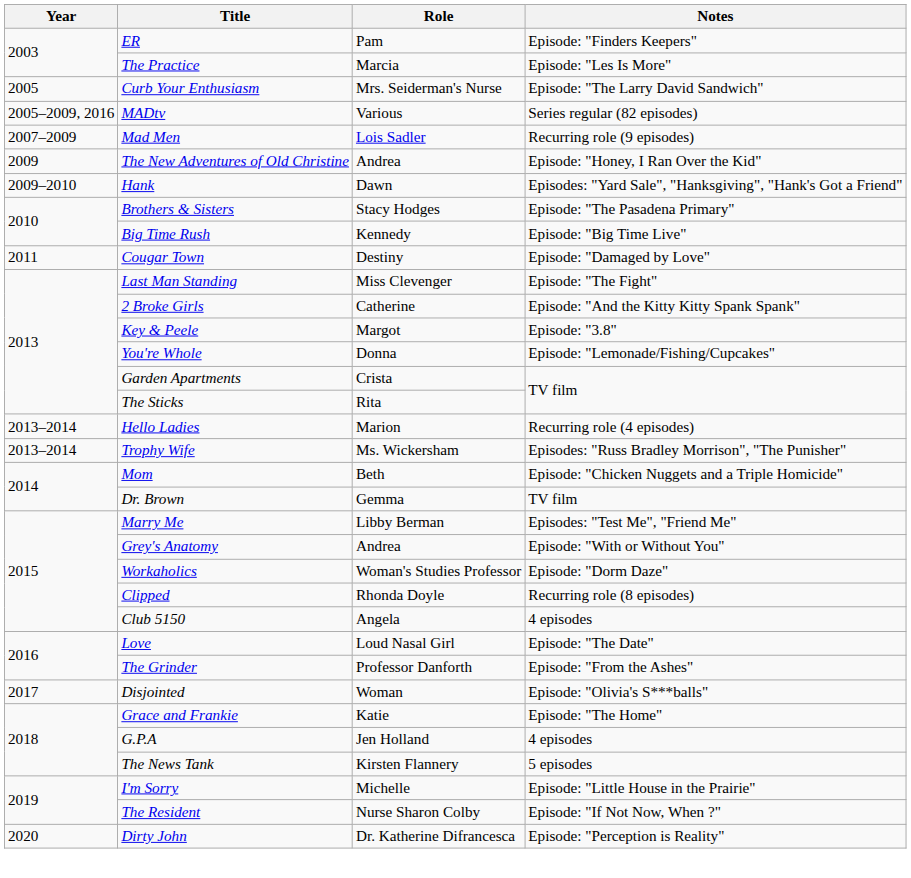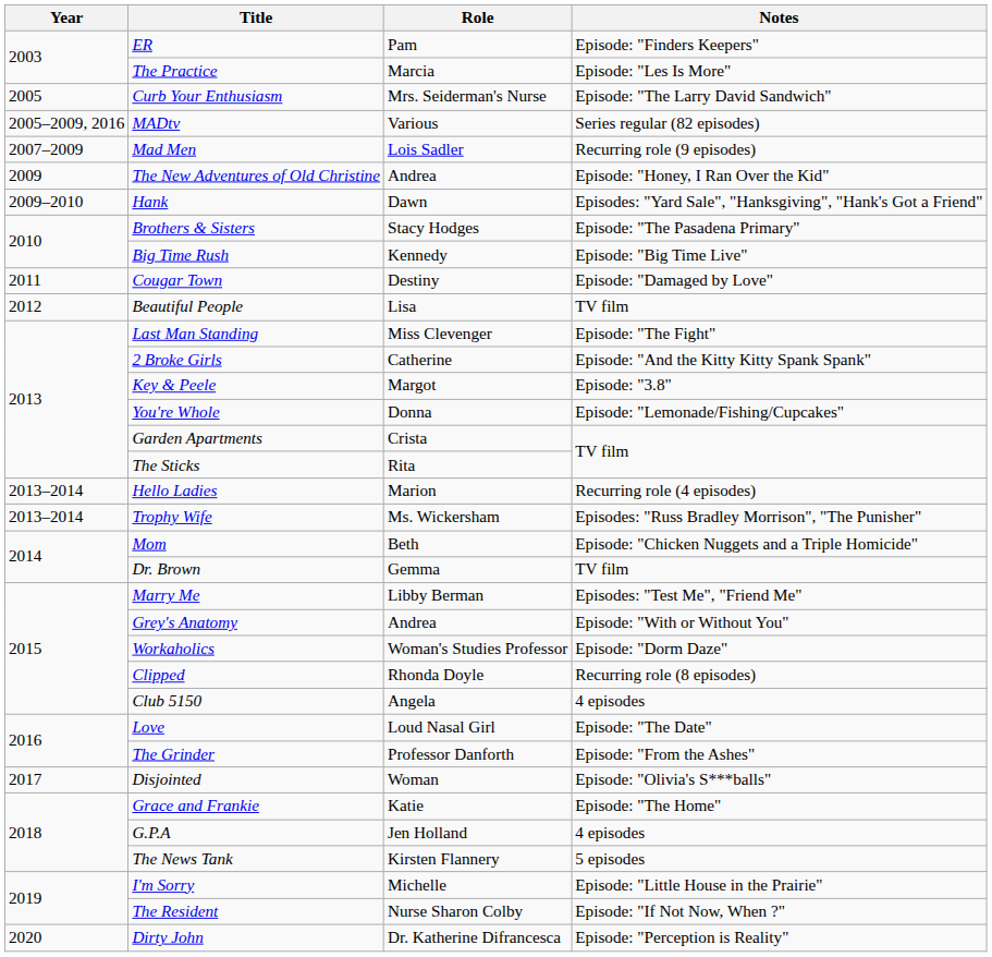 <table class="wikitable sortable">
 <tr>
 <th>Year</th>
 <th>Title</th>
 <th>Role</th>
 <th class="unsortable">Notes</th>
 </tr>
 <tr>
 <td rowspan="2">2003</td>
 <td><em><a href='#'>ER</a></em></td>
 <td>Pam</td>
 <td>Episode: "Finders Keepers"</td>
 </tr>
 <tr>
 <td><em><a href='#'>The Practice</a></em></td>
 <td>Marcia</td>
 <td>Episode: "Les Is More"</td>
 </tr>
 <tr>
 <td>2005</td>
 <td><em><a href='#'>Curb Your Enthusiasm</a></em></td>
 <td>Mrs. Seiderman's Nurse</td>
 <td>Episode: "The Larry David Sandwich"</td>
 </tr>
 <tr>
 <td>2005–2009, 2016</td>
 <td><em><a href='#'>MADtv</a></em></td>
 <td>Various</td>
 <td>Series regular (82 episodes)</td>
 </tr>
 <tr>
 <td>2007–2009</td>
 <td><em><a href='#'>Mad Men</a></em></td>
 <td><a href='#'>Lois Sadler</a></td>
 <td>Recurring role (9 episodes)</td>
 </tr>
 <tr>
 <td>2009</td>
 <td><em><a href='#'>The New Adventures of Old Christine</a></em></td>
 <td>Andrea</td>
 <td>Episode: "Honey, I Ran Over the Kid"</td>
 </tr>
 <tr>
 <td>2009–2010</td>
 <td><em><a href='#'>Hank</a></em></td>
 <td>Dawn</td>
 <td>Episodes: "Yard Sale", "Hanksgiving", "Hank's Got a Friend"</td>
 </tr>
 <tr>
 <td rowspan="2">2010</td>
 <td><em><a href='#'>Brothers & Sisters</a></em></td>
 <td>Stacy Hodges</td>
 <td>Episode: "The Pasadena Primary"</td>
 </tr>
 <tr>
 <td><em><a href='#'>Big Time Rush</a></em></td>
 <td>Kennedy</td>
 <td>Episode: "Big Time Live"</td>
 </tr>
 <tr>
 <td>2011</td>
 <td><em><a href='#'>Cougar Town</a></em></td>
 <td>Destiny</td>
 <td>Episode: "Damaged by Love"</td>
+</tr>
+<tr>
+<td>2012</td>
+<td><em>Beautiful People</em></td>
+<td>Lisa</td>
+<td>TV film</td>
 </tr>
 <tr>
 <td rowspan="6">2013</td>
 <td><em><a href='#'>Last Man Standing</a></em></td>
 <td>Miss Clevenger</td>
 <td>Episode: "The Fight"</td>
 </tr>
 <tr>
 <td><em><a href='#'>2 Broke Girls</a></em></td>
 <td>Catherine</td>
 <td>Episode: "And the Kitty Kitty Spank Spank"</td>
 </tr>
 <tr>
 <td><em><a href='#'>Key & Peele</a></em></td>
 <td>Margot</td>
 <td>Episode: "3.8"</td>
 </tr>
 <tr>
 <td><em><a href='#'>You're Whole</a></em></td>
 <td>Donna</td>
 <td>Episode: "Lemonade/Fishing/Cupcakes"</td>
 </tr>
 <tr>
 <td><em>Garden Apartments</em></td>
 <td>Crista</td>
 <td rowspan="2">TV film</td>
 </tr>
 <tr>
 <td><em>The Sticks</em></td>
 <td>Rita</td>
 </tr>
 <tr>
 <td>2013–2014</td>
 <td><em><a href='#'>Hello Ladies</a></em></td>
 <td>Marion</td>
 <td>Recurring role (4 episodes)</td>
 </tr>
 <tr>
 <td>2013–2014</td>
 <td><em><a href='#'>Trophy Wife</a></em></td>
 <td>Ms. Wickersham</td>
 <td>Episodes: "Russ Bradley Morrison", "The Punisher"</td>
 </tr>
 <tr>
 <td rowspan="2">2014</td>
 <td><em><a href='#'>Mom</a></em></td>
 <td>Beth</td>
 <td>Episode: "Chicken Nuggets and a Triple Homicide"</td>
 </tr>
 <tr>
 <td><em>Dr. Brown</em></td>
 <td>Gemma</td>
 <td>TV film</td>
 </tr>
 <tr>
 <td rowspan="5">2015</td>
 <td><em><a href='#'>Marry Me</a></em></td>
 <td>Libby Berman</td>
 <td>Episodes: "Test Me", "Friend Me"</td>
 </tr>
 <tr>
 <td><em><a href='#'>Grey's Anatomy</a></em></td>
 <td>Andrea</td>
 <td>Episode: "With or Without You"</td>
 </tr>
 <tr>
 <td><em><a href='#'>Workaholics</a></em></td>
 <td>Woman's Studies Professor</td>
 <td>Episode: "Dorm Daze"</td>
 </tr>
 <tr>
 <td><em><a href='#'>Clipped</a></em></td>
 <td>Rhonda Doyle</td>
 <td>Recurring role (8 episodes)</td>
 </tr>
 <tr>
 <td><em>Club 5150</em></td>
 <td>Angela</td>
 <td>4 episodes</td>
 </tr>
 <tr>
 <td rowspan="2">2016</td>
 <td><em><a href='#'>Love</a></em></td>
 <td>Loud Nasal Girl</td>
 <td>Episode: "The Date"</td>
 </tr>
 <tr>
 <td><em><a href='#'>The Grinder</a></em></td>
 <td>Professor Danforth</td>
 <td>Episode: "From the Ashes"</td>
 </tr>
 <tr>
 <td>2017</td>
 <td><em>Disjointed</em></td>
 <td>Woman</td>
 <td>Episode: "Olivia's S***balls"</td>
 </tr>
 <tr>
 <td rowspan="3">2018</td>
 <td><em><a href='#'>Grace and Frankie</a></em></td>
 <td>Katie</td>
 <td>Episode: "The Home"</td>
 </tr>
 <tr>
 <td><em>G.P.A</em></td>
 <td>Jen Holland</td>
 <td>4 episodes</td>
 </tr>
 <tr>
 <td><em>The News Tank</em></td>
 <td>Kirsten Flannery</td>
 <td>5 episodes</td>
 </tr>
 <tr>
 <td rowspan="2">2019</td>
 <td><em><a href='#'>I'm Sorry</a></em></td>
 <td>Michelle</td>
 <td>Episode: "Little House in the Prairie"</td>
 </tr>
 <tr>
 <td><em><a href='#'>The Resident</a></em></td>
 <td>Nurse Sharon Colby</td>
 <td>Episode: "If Not Now, When ?"</td>
 </tr>
 <tr>
 <td>2020</td>
 <td><em><a href='#'>Dirty John</a></em></td>
 <td>Dr. Katherine Difrancesca</td>
 <td>Episode: "Perception is Reality"</td>
 </tr>
 </table>
